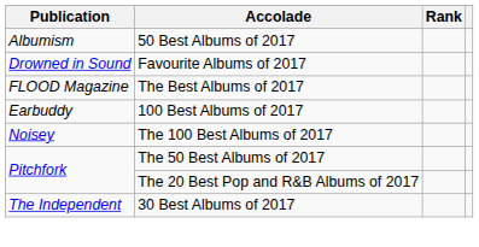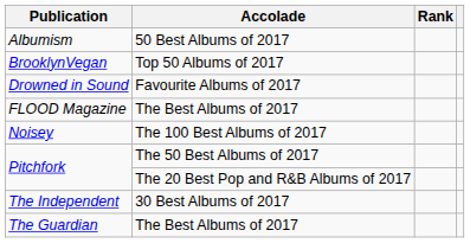 <table class="wikitable sortable">
 <tr>
 <th>Publication</th>
 <th>Accolade</th>
 <th>Rank</th>
 <th class="unsortable"></th>
 </tr>
 <tr>
 <td><em>Albumism</em></td>
 <td>50 Best Albums of 2017</td>
 <td></td>
 <td></td>
 </tr>
 <tr>
+<td><em><a href='#'>BrooklynVegan</a></em></td>
+<td>Top 50 Albums of 2017</td>
+<td></td>
+<td></td>
+</tr>
+<tr>
 <td><em><a href='#'>Drowned in Sound</a></em></td>
 <td>Favourite Albums of 2017</td>
 <td></td>
 <td></td>
 </tr>
 <tr>
 <td><em>FLOOD Magazine</em></td>
 <td>The Best Albums of 2017</td>
-<td></td>
-<td></td>
-</tr>
-<tr>
-<td><em>Earbuddy</em></td>
-<td>100 Best Albums of 2017</td>
 <td></td>
 <td></td>
 </tr>
 <tr>
 <td><em><a href='#'>Noisey</a></em></td>
 <td>The 100 Best Albums of 2017</td>
 <td></td>
 <td></td>
 </tr>
 <tr>
 <td rowspan="2"><em><a href='#'>Pitchfork</a></em></td>
 <td>The 50 Best Albums of 2017</td>
 <td></td>
 <td></td>
 </tr>
 <tr>
 <td>The 20 Best Pop and R&B Albums of 2017</td>
 <td></td>
 <td></td>
 </tr>
 <tr>
 <td><em><a href='#'>The Independent</a></em></td>
 <td>30 Best Albums of 2017</td>
 <td></td>
 <td></td>
 </tr>
+<tr>
+<td><em><a href='#'>The Guardian</a></em></td>
+<td>The Best Albums of 2017</td>
+<td></td>
+<td></td>
+</tr>
 </table>
